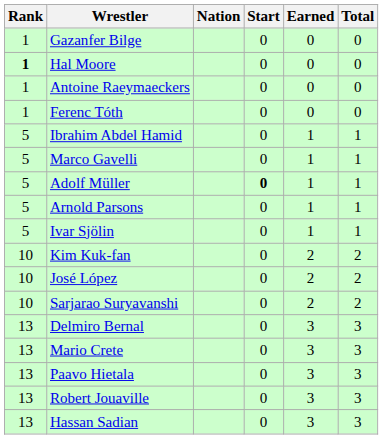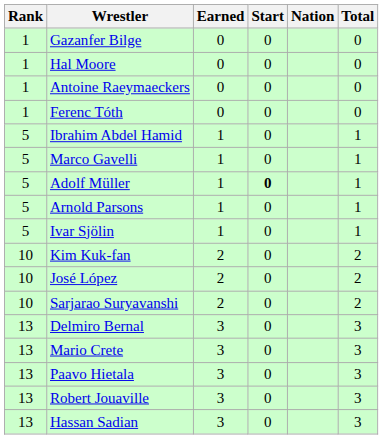 <table class="wikitable sortable" style="text-align:center;">
 <tr>
 <th>Rank</th>
 <th>Wrestler</th>
+<th>Earned</th>
+<th>Start</th>
 <th>Nation</th>
-<th>Start</th>
-<th>Earned</th>
 <th>Total</th>
 </tr>
 <tr style="background:#cfc;">
 <td>1</td>
 <td align=left><a href='#'>Gazanfer Bilge</a></td>
-<td align=left></td>
 <td>0</td>
 <td>0</td>
+<td align=left></td>
 <td>0</td>
 </tr>
 <tr style="background:#cfc;">
-<td><strong>1</strong></td>
+<td>1</td>
 <td align=left><a href='#'>Hal Moore</a></td>
-<td align=left></td>
 <td>0</td>
 <td>0</td>
+<td align=left></td>
 <td>0</td>
 </tr>
 <tr style="background:#cfc;">
 <td>1</td>
 <td align=left><a href='#'>Antoine Raeymaeckers</a></td>
-<td align=left></td>
 <td>0</td>
 <td>0</td>
+<td align=left></td>
 <td>0</td>
 </tr>
 <tr style="background:#cfc;">
 <td>1</td>
 <td align=left><a href='#'>Ferenc Tóth</a></td>
-<td align=left></td>
 <td>0</td>
 <td>0</td>
+<td align=left></td>
 <td>0</td>
 </tr>
 <tr style="background:#cfc;">
 <td>5</td>
 <td align=left><a href='#'>Ibrahim Abdel Hamid</a></td>
+<td>1</td>
+<td>0</td>
 <td align=left></td>
-<td>0</td>
-<td>1</td>
 <td>1</td>
 </tr>
 <tr style="background:#cfc;">
 <td>5</td>
 <td align=left><a href='#'>Marco Gavelli</a></td>
+<td>1</td>
+<td>0</td>
 <td align=left></td>
-<td>0</td>
-<td>1</td>
 <td>1</td>
 </tr>
 <tr style="background:#cfc;">
 <td>5</td>
 <td align=left><a href='#'>Adolf Müller</a></td>
+<td>1</td>
+<td><strong>0</strong></td>
 <td align=left></td>
-<td><strong>0</strong></td>
-<td>1</td>
 <td>1</td>
 </tr>
 <tr style="background:#cfc;">
 <td>5</td>
 <td align=left><a href='#'>Arnold Parsons</a></td>
+<td>1</td>
+<td>0</td>
 <td align=left></td>
-<td>0</td>
-<td>1</td>
 <td>1</td>
 </tr>
 <tr style="background:#cfc;">
 <td>5</td>
 <td align=left><a href='#'>Ivar Sjölin</a></td>
+<td>1</td>
+<td>0</td>
 <td align=left></td>
-<td>0</td>
-<td>1</td>
 <td>1</td>
 </tr>
 <tr style="background:#cfc;">
 <td>10</td>
 <td align=left><a href='#'>Kim Kuk-fan</a></td>
+<td>2</td>
+<td>0</td>
 <td align=left></td>
-<td>0</td>
-<td>2</td>
 <td>2</td>
 </tr>
 <tr style="background:#cfc;">
 <td>10</td>
 <td align=left><a href='#'>José López</a></td>
+<td>2</td>
+<td>0</td>
 <td align=left></td>
-<td>0</td>
-<td>2</td>
 <td>2</td>
 </tr>
 <tr style="background:#cfc;">
 <td>10</td>
 <td align=left><a href='#'>Sarjarao Suryavanshi</a></td>
+<td>2</td>
+<td>0</td>
 <td align=left></td>
-<td>0</td>
-<td>2</td>
 <td>2</td>
 </tr>
 <tr style="background:#cfc;">
 <td>13</td>
 <td align=left><a href='#'>Delmiro Bernal</a></td>
+<td>3</td>
+<td>0</td>
 <td align=left></td>
-<td>0</td>
-<td>3</td>
 <td>3</td>
 </tr>
 <tr style="background:#cfc;">
 <td>13</td>
 <td align=left><a href='#'>Mario Crete</a></td>
+<td>3</td>
+<td>0</td>
 <td align=left></td>
-<td>0</td>
-<td>3</td>
 <td>3</td>
 </tr>
 <tr style="background:#cfc;">
 <td>13</td>
 <td align=left><a href='#'>Paavo Hietala</a></td>
+<td>3</td>
+<td>0</td>
 <td align=left></td>
-<td>0</td>
-<td>3</td>
 <td>3</td>
 </tr>
 <tr style="background:#cfc;">
 <td>13</td>
 <td align=left><a href='#'>Robert Jouaville</a></td>
+<td>3</td>
+<td>0</td>
 <td align=left></td>
-<td>0</td>
-<td>3</td>
 <td>3</td>
 </tr>
 <tr style="background:#cfc;">
 <td>13</td>
 <td align=left><a href='#'>Hassan Sadian</a></td>
+<td>3</td>
+<td>0</td>
 <td align=left></td>
-<td>0</td>
-<td>3</td>
 <td>3</td>
 </tr>
 </table>
